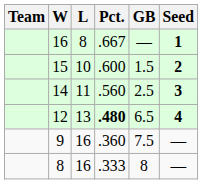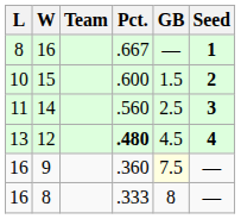 <table class=wikitable style="text-align:center;">
 <tr>
+<th>L</th>
+<th>W</th>
 <th>Team</th>
-<th>W</th>
-<th>L</th>
 <th>Pct.</th>
 <th>GB</th>
 <th>Seed</th>
 </tr>
 <tr bgcolor=ddffdd>
+<td>8</td>
+<td>16</td>
 <td style="text-align:left;"></td>
-<td>16</td>
-<td>8</td>
 <td>.667</td>
 <td>—</td>
 <td><strong>1</strong></td>
 </tr>
 <tr bgcolor=ddffdd>
+<td>10</td>
+<td>15</td>
 <td style="text-align:left;"></td>
-<td>15</td>
-<td>10</td>
 <td>.600</td>
 <td>1.5</td>
 <td><strong>2</strong></td>
 </tr>
 <tr bgcolor=ddffdd>
+<td>11</td>
+<td>14</td>
 <td style="text-align:left;"></td>
-<td>14</td>
-<td>11</td>
 <td>.560</td>
 <td>2.5</td>
 <td><strong>3</strong></td>
 </tr>
 <tr bgcolor=ddffdd>
+<td>13</td>
+<td>12</td>
 <td style="text-align:left;"></td>
-<td>12</td>
-<td>13</td>
 <td><strong>.480</strong></td>
-<td>6.5</td>
+<td>4.5</td>
 <td><strong>4</strong></td>
 </tr>
 <tr>
+<td>16</td>
+<td>9</td>
 <td style="text-align:left;"></td>
-<td>9</td>
-<td>16</td>
 <td>.360</td>
-<td>7.5</td>
+<td style="background: lightyellow;">7.5</td>
 <td>—</td>
 </tr>
 <tr>
+<td>16</td>
+<td>8</td>
 <td style="text-align:left;"></td>
-<td>8</td>
-<td>16</td>
 <td>.333</td>
 <td>8</td>
 <td>—</td>
 </tr>
 </table>
